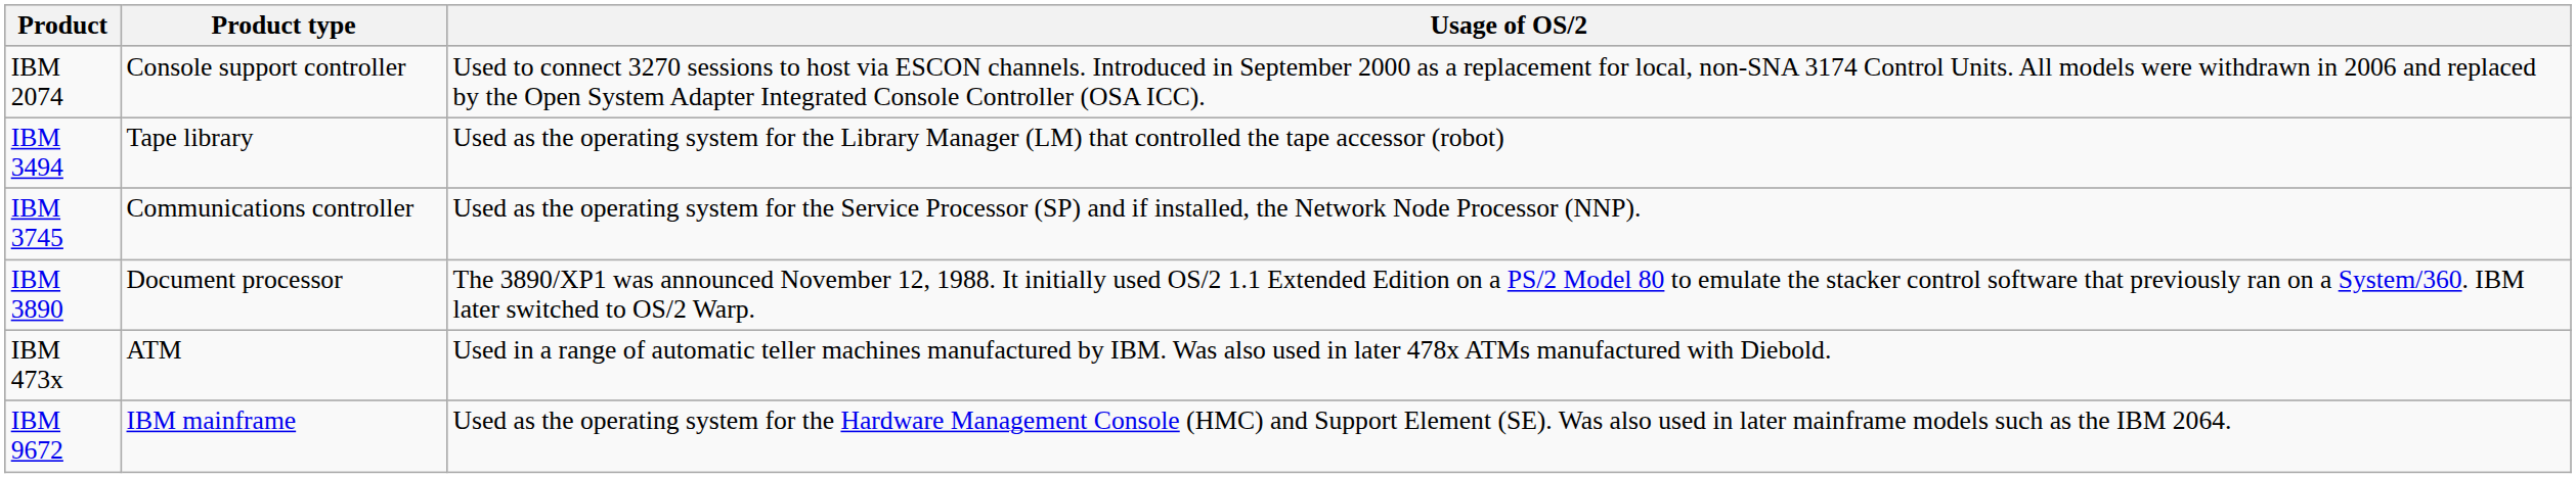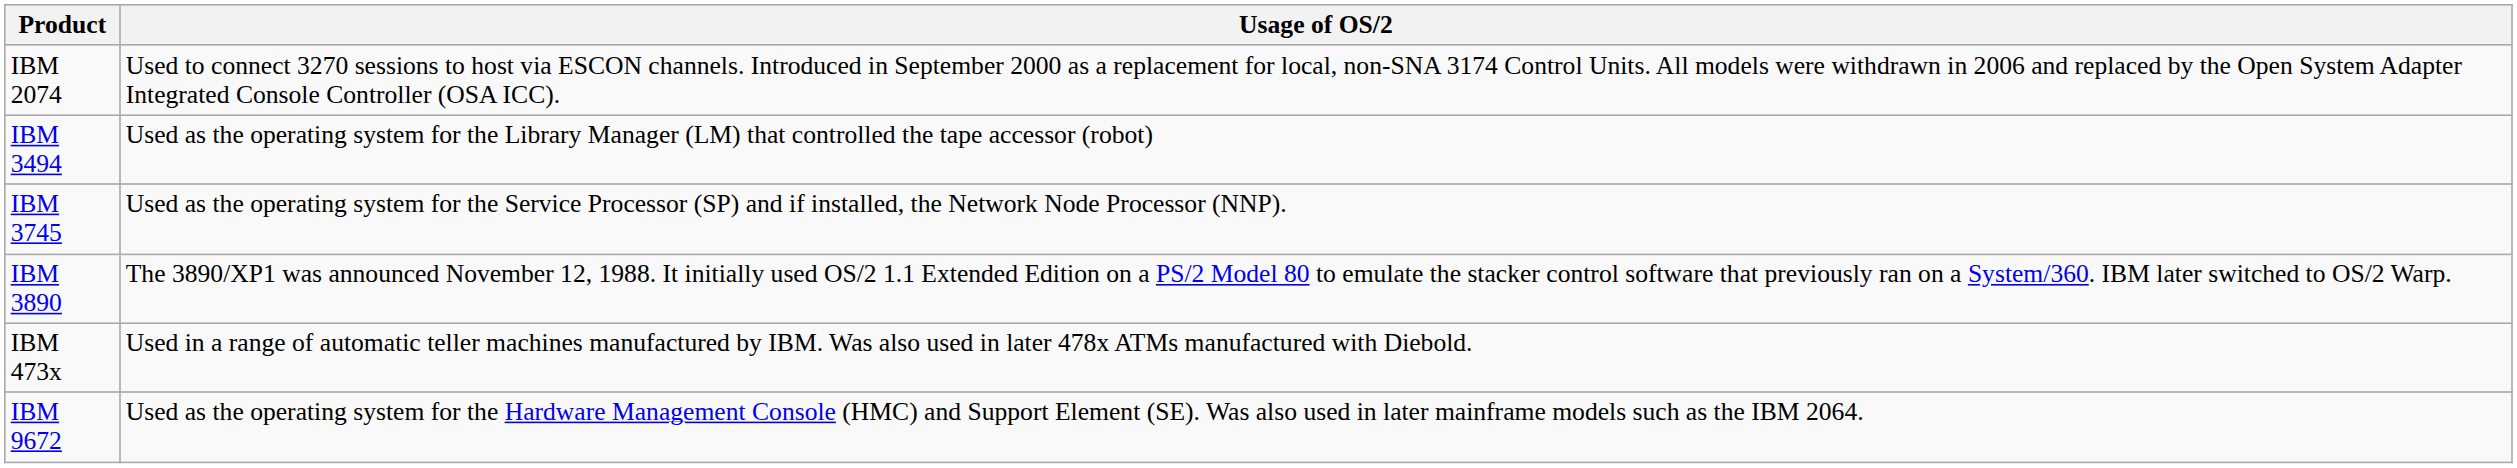 <table class="wikitable">
 <tr>
 <th>Product</th>
-<th style="width:12em;">Product type</th>
 <th>Usage of OS/2</th>
 </tr>
 <tr style="vertical-align: top;">
 <td>IBM 2074</td>
-<td>Console support controller</td>
 <td>Used to connect 3270 sessions to host via ESCON channels. Introduced in September 2000 as a replacement for local, non-SNA 3174 Control Units. All models were withdrawn in 2006 and replaced by the Open System Adapter Integrated Console Controller (OSA ICC).</td>
 </tr>
 <tr style="vertical-align: top;">
 <td><a href='#'>IBM 3494</a></td>
-<td>Tape library</td>
 <td>Used as the operating system for the Library Manager (LM) that controlled the tape accessor (robot)</td>
 </tr>
 <tr style="vertical-align: top;">
 <td><a href='#'>IBM 3745</a></td>
-<td>Communications controller</td>
 <td>Used as the operating system for the Service Processor (SP) and if installed, the Network Node Processor (NNP).</td>
 </tr>
 <tr style="vertical-align: top;">
 <td><a href='#'>IBM 3890</a></td>
-<td>Document processor</td>
 <td>The 3890/XP1 was announced November 12, 1988. It initially used OS/2 1.1 Extended Edition on a <a href='#'>PS/2 Model 80</a> to emulate the stacker control software that previously ran on a <a href='#'>System/360</a>. IBM later switched to OS/2 Warp.</td>
 </tr>
 <tr style="vertical-align: top;">
 <td>IBM 473x</td>
-<td>ATM</td>
 <td>Used in a range of automatic teller machines manufactured by IBM. Was also used in later 478x ATMs manufactured with Diebold.</td>
 </tr>
 <tr style="vertical-align: top;">
 <td><a href='#'>IBM 9672</a></td>
-<td><a href='#'>IBM mainframe</a></td>
 <td>Used as the operating system for the <a href='#'>Hardware Management Console</a> (HMC) and Support Element (SE). Was also used in later mainframe models such as the IBM 2064.</td>
 </tr>
 </table>
